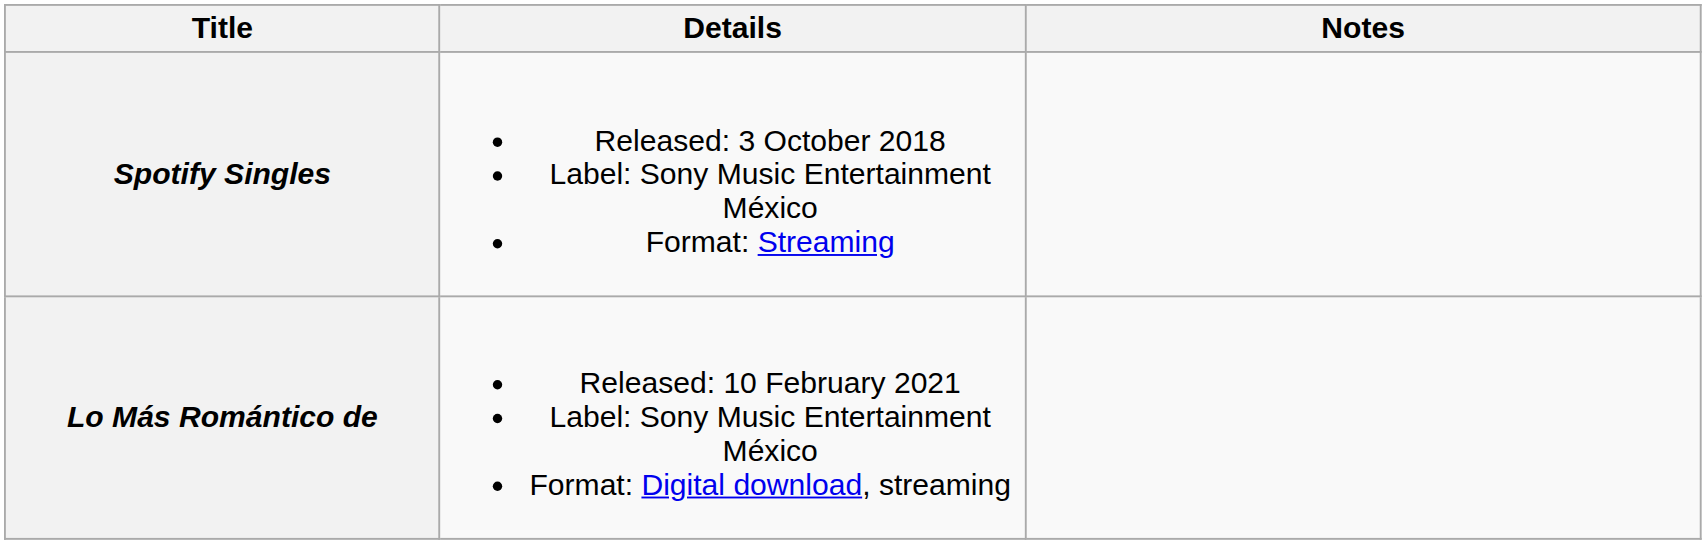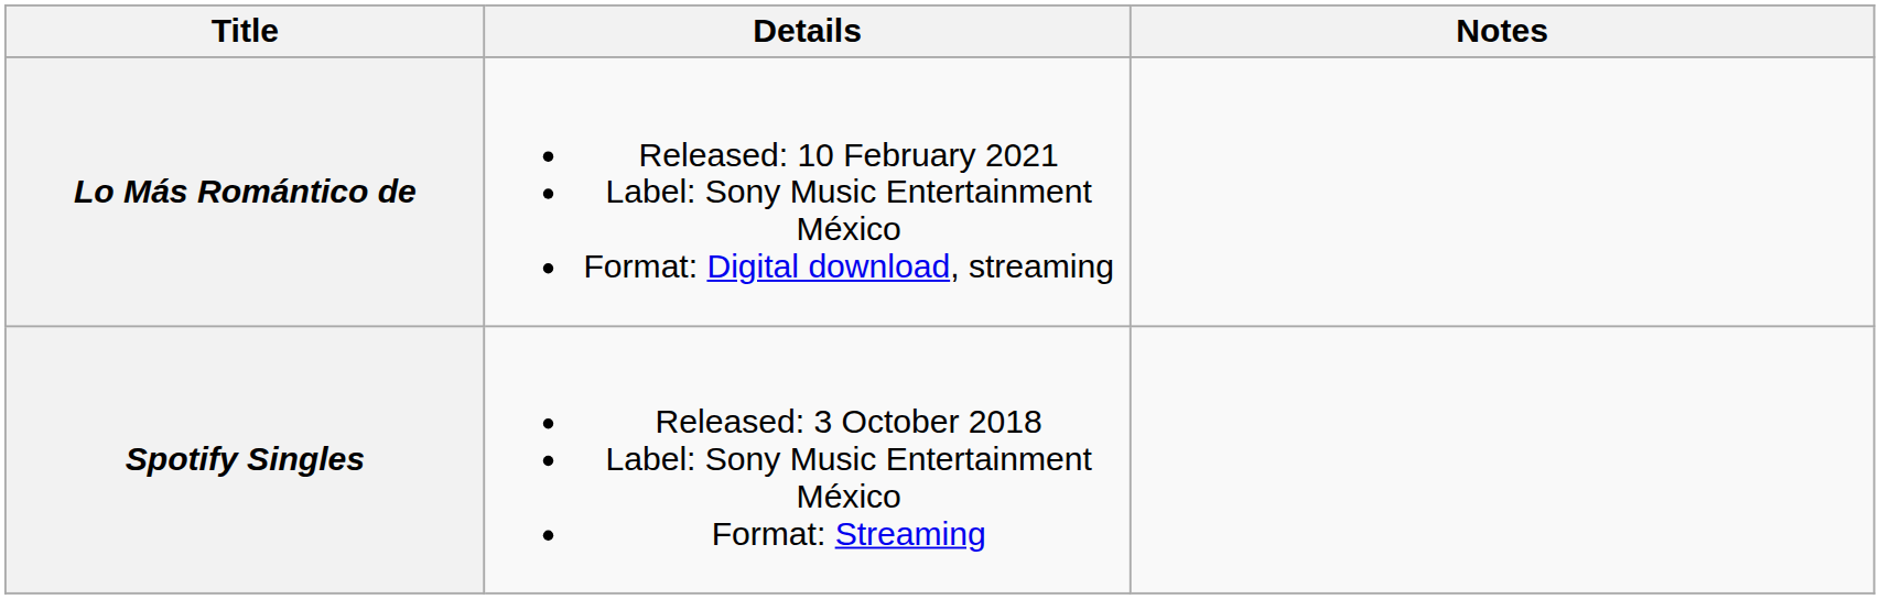 <table class="wikitable plainrowheaders" style="text-align:center;">
 <tr>
 <th scope="col" style="width:14em;">Title</th>
 <th scope="col" style="width:19em;">Details</th>
 <th scope="col" style="width:22em;">Notes</th>
 </tr>
 <tr>
+<th scope="row"><em>Lo Más Romántico de</em></th>
+<td><br><ul><li>Released: 10 February 2021</li><li>Label: Sony Music Entertainment México</li><li>Format: <a href='#'>Digital download</a>, streaming</li></ul></td>
+<td><br></td>
+</tr>
+<tr>
 <th scope="row"><em>Spotify Singles</em></th>
 <td><br><ul><li>Released: 3 October 2018</li><li>Label: Sony Music Entertainment México</li><li>Format: <a href='#'>Streaming</a></li></ul></td>
 <td><br></td>
 </tr>
-<tr>
-<th scope="row"><em>Lo Más Romántico de</em></th>
-<td><br><ul><li>Released: 10 February 2021</li><li>Label: Sony Music Entertainment México</li><li>Format: <a href='#'>Digital download</a>, streaming</li></ul></td>
-<td><br></td>
-</tr>
 </table>
